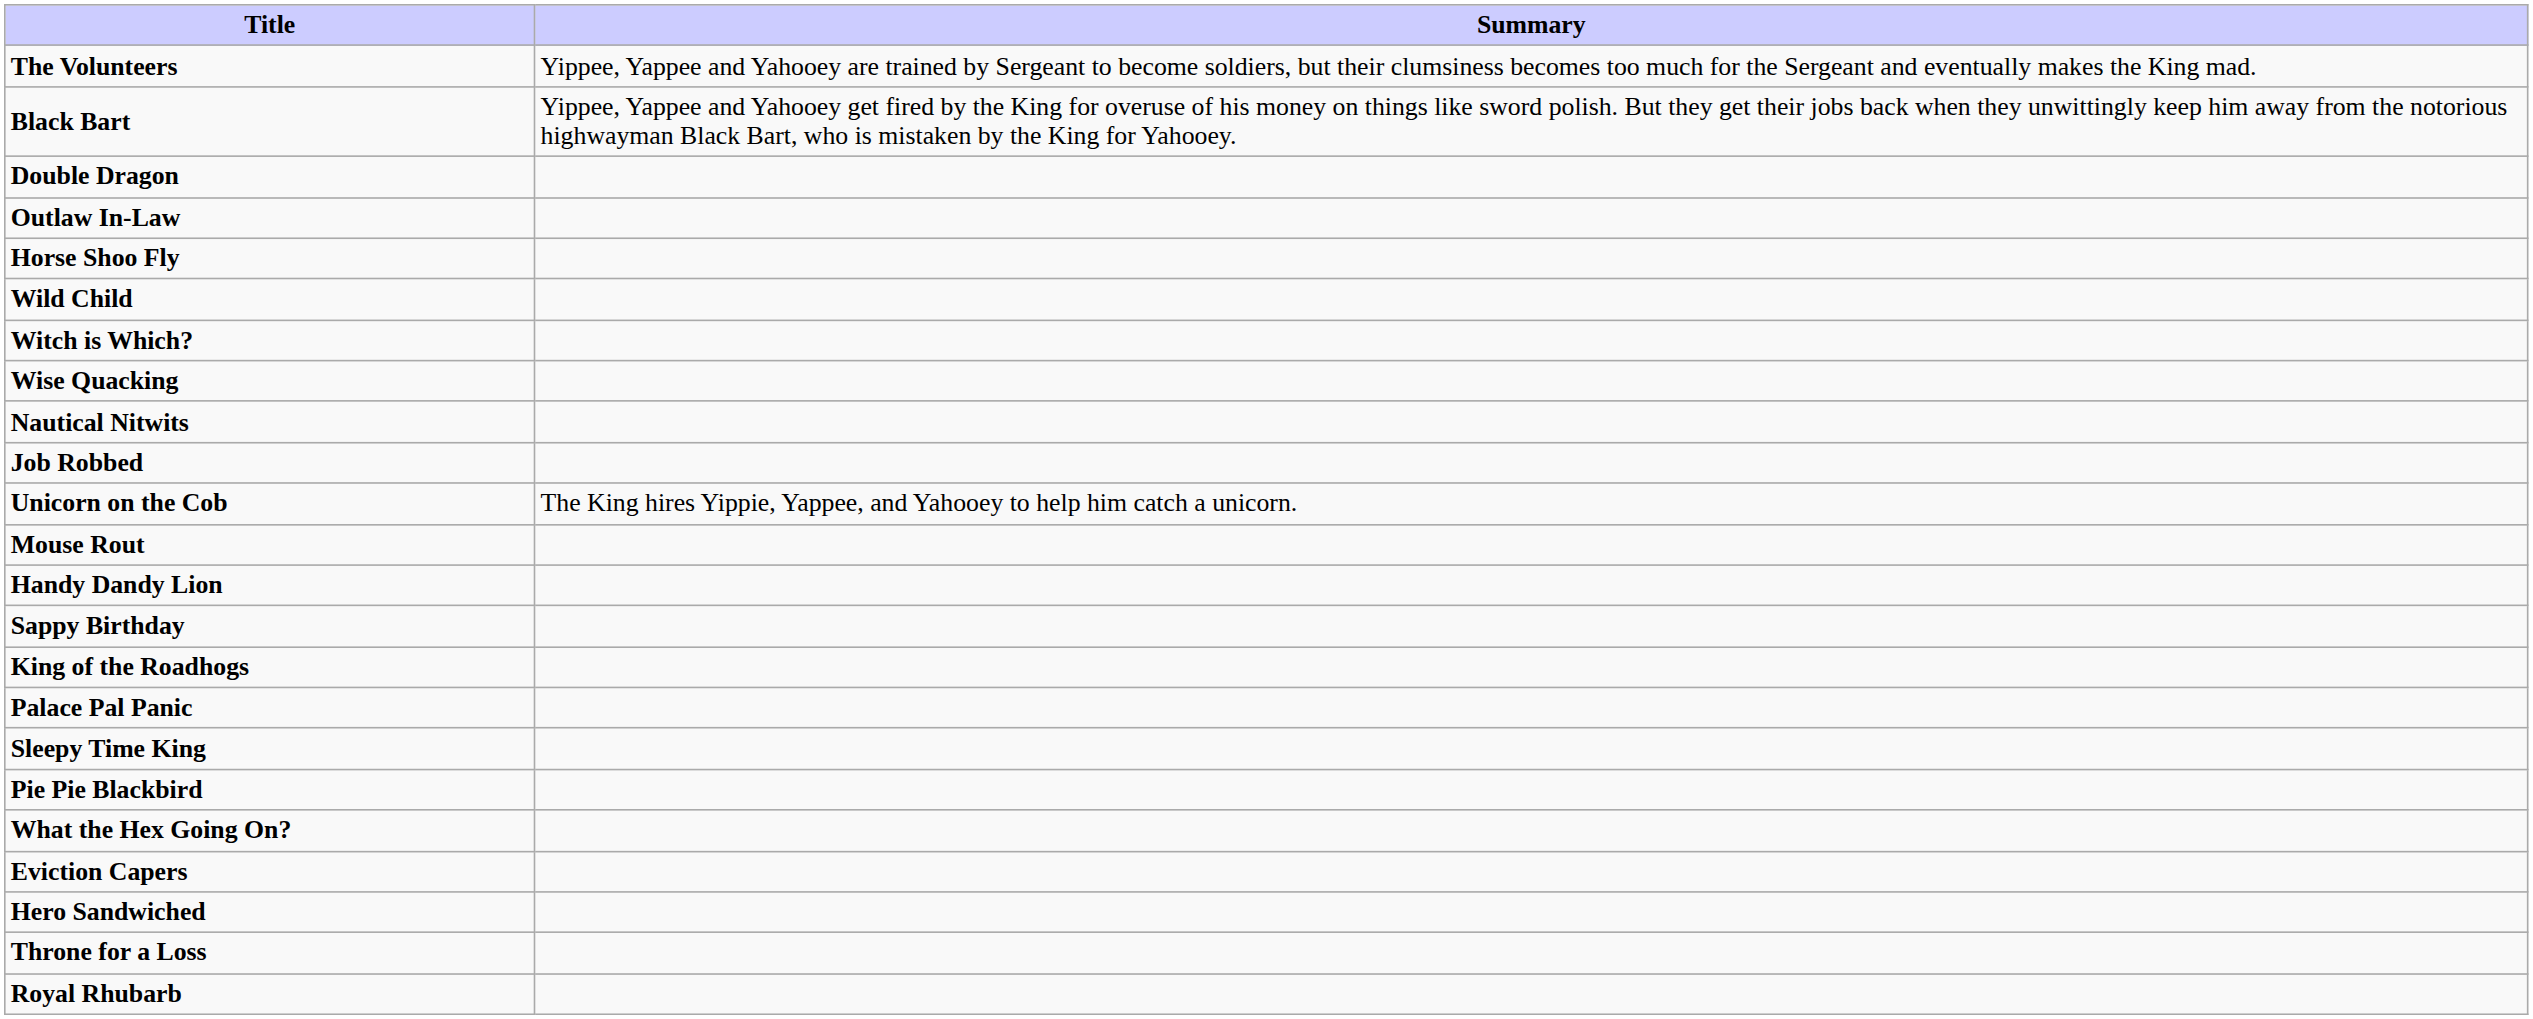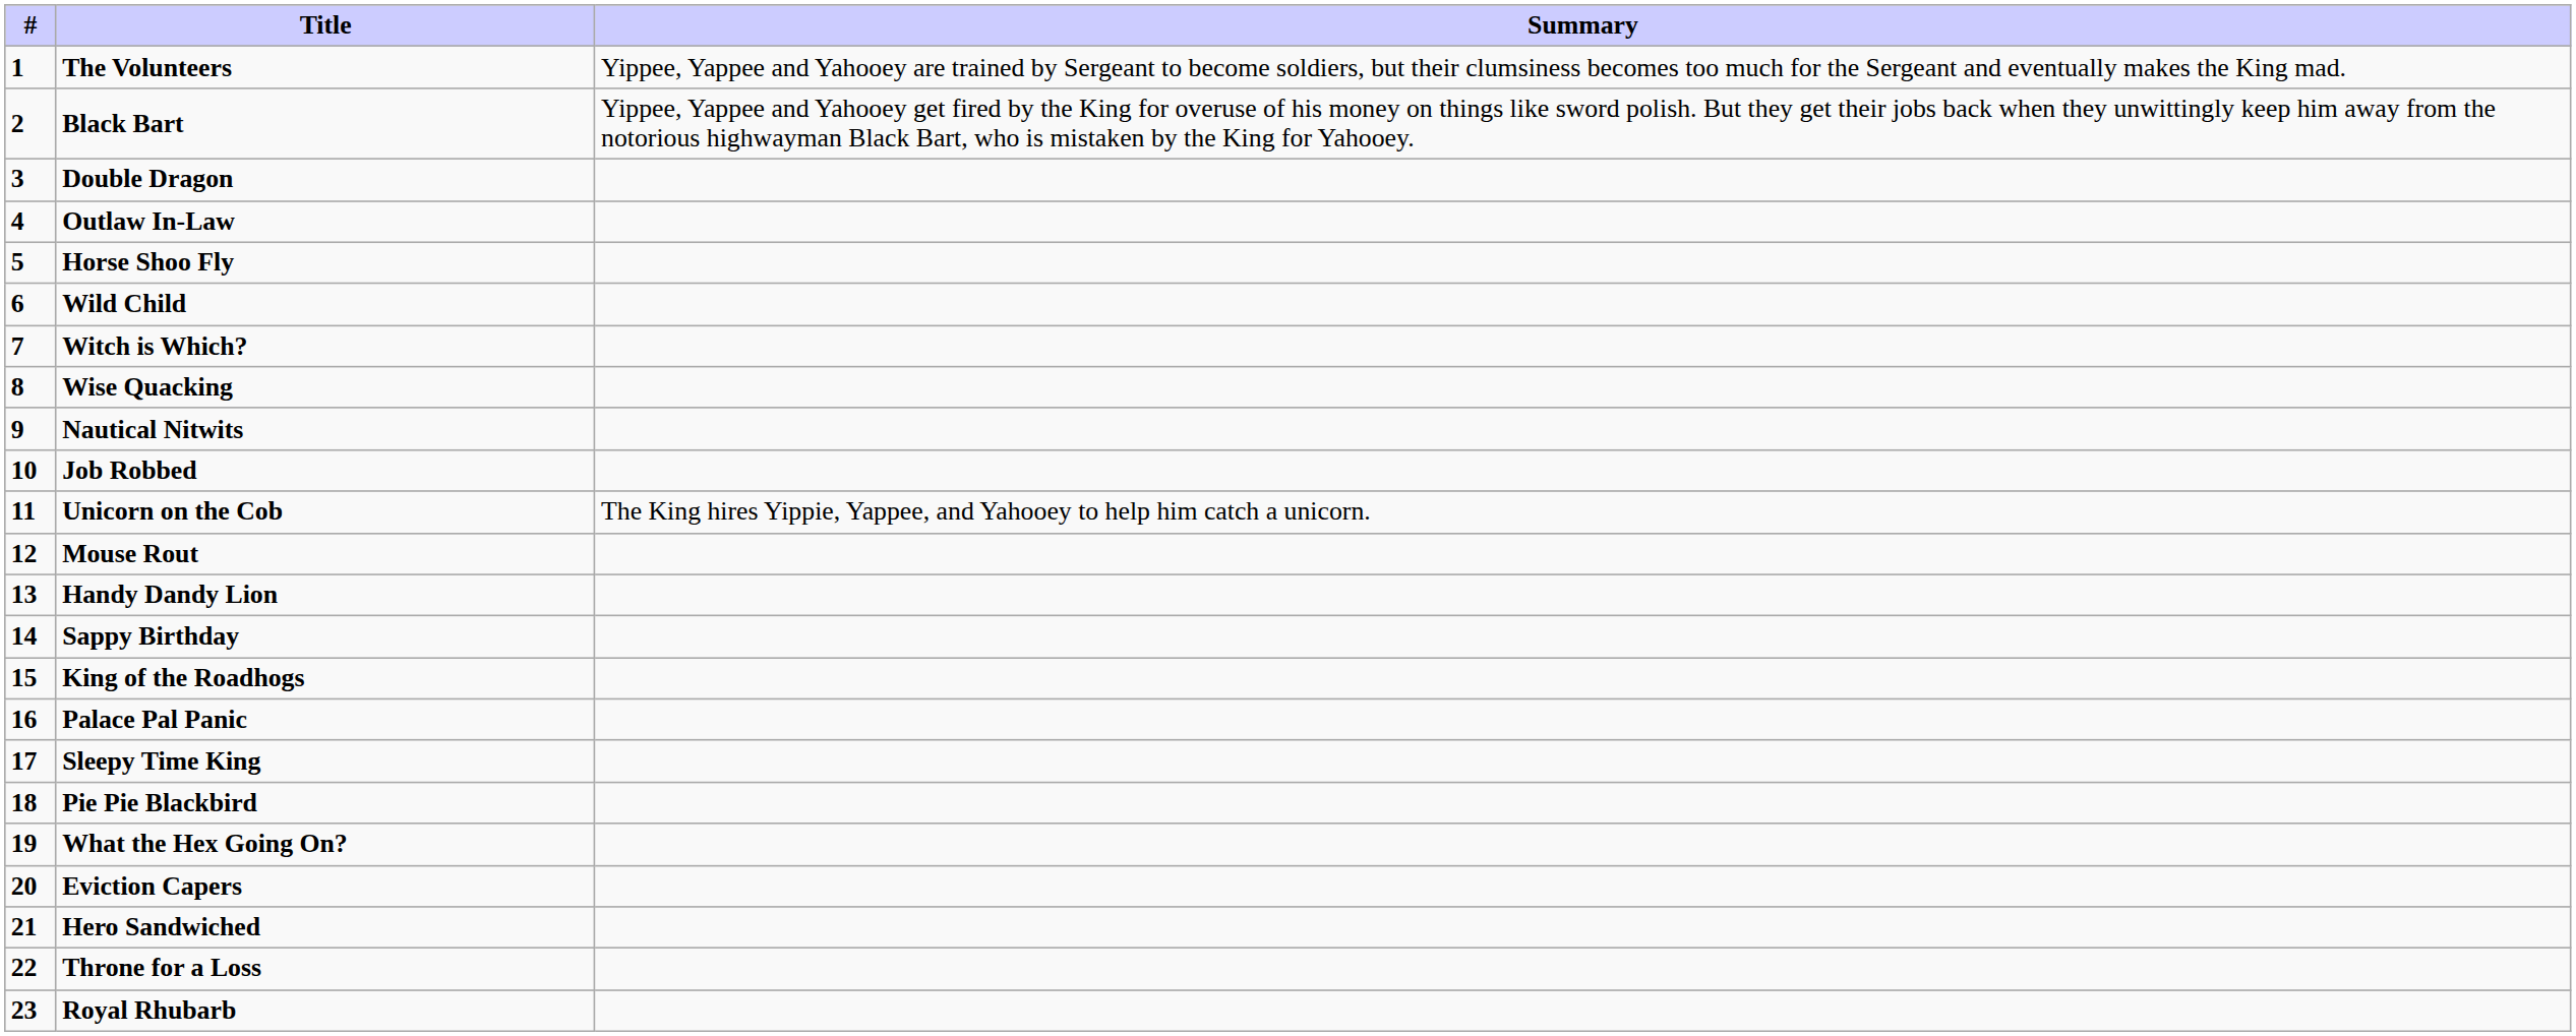 <table class="wikitable" width=99%>
 <tr>
+<th style="background: #CCCCFF" width="2%"><strong>#</strong></th>
 <th style="background: #CCCCFF" width="21%"><strong>Title</strong></th>
 <th style="background: #CCCCFF"><strong>Summary</strong></th>
 </tr>
 <tr>
+<td><strong>1</strong></td>
 <td><strong>The Volunteers</strong></td>
 <td>Yippee, Yappee and Yahooey are trained by Sergeant to become soldiers, but their clumsiness becomes too much for the Sergeant and eventually makes the King mad.</td>
 </tr>
 <tr>
+<td><strong>2</strong></td>
 <td><strong>Black Bart</strong></td>
 <td>Yippee, Yappee and Yahooey get fired by the King for overuse of his money on things like sword polish. But they get their jobs back when they unwittingly keep him away from the notorious highwayman Black Bart, who is mistaken by the King for Yahooey.</td>
 </tr>
 <tr>
+<td><strong>3</strong></td>
 <td><strong>Double Dragon</strong></td>
 <td></td>
 </tr>
 <tr>
+<td><strong>4</strong></td>
 <td><strong>Outlaw In-Law</strong></td>
 <td></td>
 </tr>
 <tr>
+<td><strong>5</strong></td>
 <td><strong>Horse Shoo Fly</strong></td>
 <td></td>
 </tr>
 <tr>
+<td><strong>6</strong></td>
 <td><strong>Wild Child</strong></td>
 <td></td>
 </tr>
 <tr>
+<td><strong>7</strong></td>
 <td><strong>Witch is Which?</strong></td>
 <td></td>
 </tr>
 <tr>
+<td><strong>8</strong></td>
 <td><strong>Wise Quacking</strong></td>
 <td></td>
 </tr>
 <tr>
+<td><strong>9</strong></td>
 <td><strong>Nautical Nitwits</strong></td>
 <td></td>
 </tr>
 <tr>
+<td><strong>10</strong></td>
 <td><strong>Job Robbed</strong></td>
 <td></td>
 </tr>
 <tr>
+<td><strong>11</strong></td>
 <td><strong>Unicorn on the Cob</strong></td>
 <td>The King hires Yippie, Yappee, and Yahooey to help him catch a unicorn.</td>
 </tr>
 <tr>
+<td><strong>12</strong></td>
 <td><strong>Mouse Rout</strong></td>
 <td></td>
 </tr>
 <tr>
+<td><strong>13</strong></td>
 <td><strong>Handy Dandy Lion</strong></td>
 <td></td>
 </tr>
 <tr>
+<td><strong>14</strong></td>
 <td><strong>Sappy Birthday</strong></td>
 <td></td>
 </tr>
 <tr>
+<td><strong>15</strong></td>
 <td><strong>King of the Roadhogs</strong></td>
 <td></td>
 </tr>
 <tr>
+<td><strong>16</strong></td>
 <td><strong>Palace Pal Panic</strong></td>
 <td></td>
 </tr>
 <tr>
+<td><strong>17</strong></td>
 <td><strong>Sleepy Time King</strong></td>
 <td></td>
 </tr>
 <tr>
+<td><strong>18</strong></td>
 <td><strong>Pie Pie Blackbird</strong></td>
 <td></td>
 </tr>
 <tr>
+<td><strong>19</strong></td>
 <td><strong>What the Hex Going On?</strong></td>
 <td></td>
 </tr>
 <tr>
+<td><strong>20</strong></td>
 <td><strong>Eviction Capers</strong></td>
 <td></td>
 </tr>
 <tr>
+<td><strong>21</strong></td>
 <td><strong>Hero Sandwiched</strong></td>
 <td></td>
 </tr>
 <tr>
+<td><strong>22</strong></td>
 <td><strong>Throne for a Loss</strong></td>
 <td></td>
 </tr>
 <tr>
+<td><strong>23</strong></td>
 <td><strong>Royal Rhubarb</strong></td>
 <td></td>
 </tr>
 </table>
